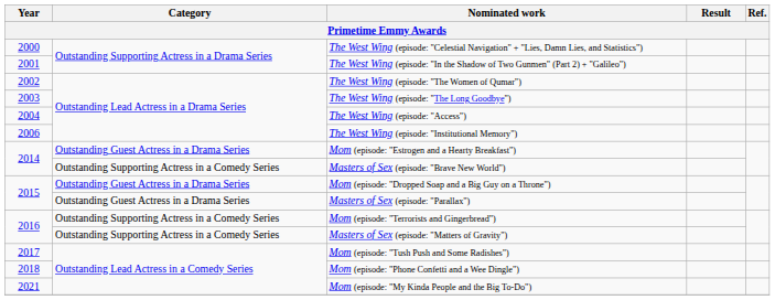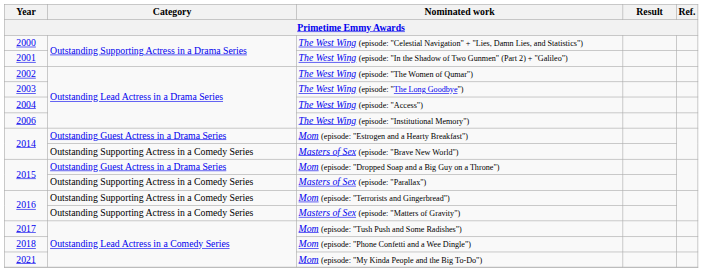 <table class=wikitable>
 <tr>
 <th scope="col" style="width:4em;">Year</th>
 <th scope="col" style="width:25em;">Category</th>
 <th scope="col" style="width:33em;">Nominated work</th>
 <th scope="col" style="width:5em;">Result</th>
 <th>Ref.</th>
 </tr>
 <tr>
 <th colspan=5><a href='#'>Primetime Emmy Awards</a></th>
 </tr>
 <tr>
 <td style="text-align:center;"><a href='#'>2000</a></td>
 <td rowspan=2><a href='#'>Outstanding Supporting Actress in a Drama Series</a></td>
 <td><em><a href='#'>The West Wing</a></em> <small> (episode: "Celestial Navigation" + "Lies, Damn Lies, and Statistics") </small></td>
 <td></td>
 <td style="text-align:center;"></td>
 </tr>
 <tr>
 <td style="text-align:center;"><a href='#'>2001</a></td>
 <td><em><a href='#'>The West Wing</a></em> <small> (episode: "In the Shadow of Two Gunmen" (Part 2) + "Galileo") </small></td>
 <td></td>
 <td style="text-align:center;"></td>
 </tr>
 <tr>
 <td style="text-align:center;"><a href='#'>2002</a></td>
 <td rowspan=4><a href='#'>Outstanding Lead Actress in a Drama Series</a></td>
 <td><em><a href='#'>The West Wing</a></em> <small> (episode: "The Women of Qumar") </small></td>
 <td></td>
 <td style="text-align:center;"></td>
 </tr>
 <tr>
 <td style="text-align:center;"><a href='#'>2003</a></td>
 <td><em><a href='#'>The West Wing</a></em> <small> (episode: "<a href='#'>The Long Goodbye</a>") </small></td>
 <td></td>
 <td style="text-align:center;"></td>
 </tr>
 <tr>
 <td style="text-align:center;"><a href='#'>2004</a></td>
 <td><em><a href='#'>The West Wing</a></em> <small> (episode: "Access") </small></td>
 <td></td>
 <td style="text-align:center;"></td>
 </tr>
 <tr>
 <td style="text-align:center;"><a href='#'>2006</a></td>
 <td><em><a href='#'>The West Wing</a></em> <small> (episode: "Institutional Memory") </small></td>
 <td></td>
 <td style="text-align:center;"></td>
 </tr>
 <tr>
 <td style="text-align:center;", rowspan="2"><a href='#'>2014</a></td>
 <td><a href='#'>Outstanding Guest Actress in a Drama Series</a></td>
 <td><em><a href='#'>Mom</a></em> <small> (episode: "Estrogen and a Hearty Breakfast") </small></td>
 <td></td>
 <td style="text-align:center;", rowspan=2></td>
 </tr>
 <tr>
 <td Primetime Emmy Award for Outstanding Supporting Actress in a Comedy Series>Outstanding Supporting Actress in a Comedy Series</td>
 <td><em><a href='#'>Masters of Sex</a></em> <small> (episode: "Brave New World") </small></td>
 <td></td>
 </tr>
 <tr>
 <td style="text-align:center;", rowspan="2"><a href='#'>2015</a></td>
 <td><a href='#'>Outstanding Guest Actress in a Drama Series</a></td>
 <td><em><a href='#'>Mom</a></em> <small> (episode: "Dropped Soap and a Big Guy on a Throne") </small></td>
 <td></td>
 <td style="text-align:center;", rowspan=2></td>
 </tr>
 <tr>
-<td Primetime Emmy Award for Outstanding Guest Actress in a Drama Series>Outstanding Guest Actress in a Drama Series</td>
+<td Primetime Emmy Award for Outstanding Supporting Actress in a Comedy Series>Outstanding Supporting Actress in a Comedy Series</td>
 <td><em><a href='#'>Masters of Sex</a></em> <small> (episode: "Parallax") </small></td>
 <td></td>
 </tr>
 <tr>
 <td style="text-align:center;", rowspan="2"><a href='#'>2016</a></td>
 <td Primetime Emmy Award for Outstanding Supporting Actress in a Comedy Series>Outstanding Supporting Actress in a Comedy Series</td>
 <td><em><a href='#'>Mom</a></em> <small> (episode: "Terrorists and Gingerbread") </small></td>
 <td></td>
 <td style="text-align:center;", rowspan=2></td>
 </tr>
 <tr>
 <td Primetime Emmy Award for Outstanding Supporting Actress in a Comedy Series>Outstanding Supporting Actress in a Comedy Series</td>
 <td><em><a href='#'>Masters of Sex</a></em> <small> (episode: "Matters of Gravity") </small></td>
 <td></td>
 </tr>
 <tr>
 <td style="text-align:center;"><a href='#'>2017</a></td>
 <td rowspan=3><a href='#'>Outstanding Lead Actress in a Comedy Series</a></td>
 <td><em><a href='#'>Mom</a></em> <small> (episode: "Tush Push and Some Radishes") </small></td>
 <td></td>
 <td style="text-align:center;"></td>
 </tr>
 <tr>
 <td style="text-align:center;"><a href='#'>2018</a></td>
 <td><em><a href='#'>Mom</a></em> <small> (episode: "Phone Confetti and a Wee Dingle") </small></td>
 <td></td>
 <td style="text-align:center;"></td>
 </tr>
 <tr>
 <td style="text-align:center;"><a href='#'>2021</a></td>
 <td><em><a href='#'>Mom</a></em> <small> (episode: "My Kinda People and the Big To-Do") </small></td>
 <td></td>
 <td style="text-align:center;"></td>
 </tr>
 <tr>
 </tr>
 </table>
